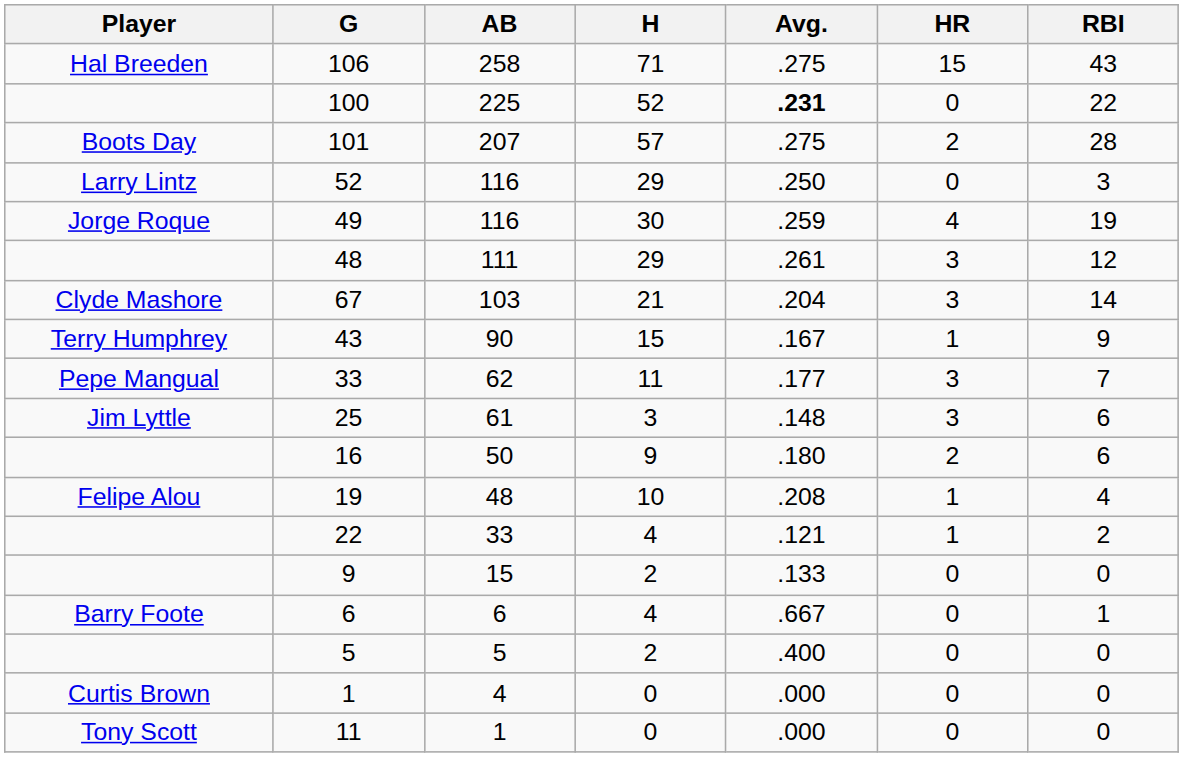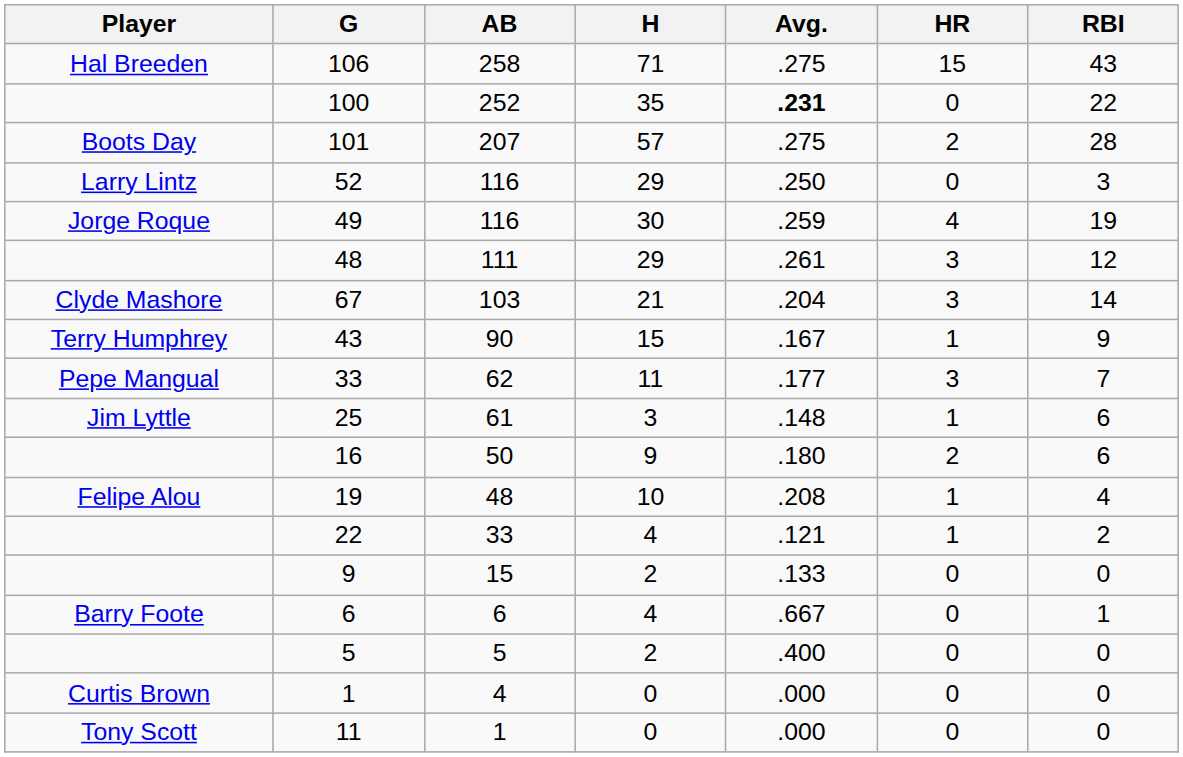 <table class="wikitable sortable">
 <tr>
 <th bgcolor="#DDDDFF" width="16%">Player</th>
 <th bgcolor="#DDDDFF" width="9%">G</th>
 <th bgcolor="#DDDDFF" width="9%">AB</th>
 <th bgcolor="#DDDDFF" width="9%">H</th>
 <th bgcolor="#DDDDFF" width="9%">Avg.</th>
 <th bgcolor="#DDDDFF" width="9%">HR</th>
 <th bgcolor="#DDDDFF" width="9%">RBI</th>
 </tr>
 <tr align="center">
 <td><a href='#'>Hal Breeden</a></td>
 <td>106</td>
 <td>258</td>
 <td>71</td>
 <td>.275</td>
 <td>15</td>
 <td>43</td>
 </tr>
 <tr align=center>
 <td></td>
 <td>100</td>
-<td>225</td>
-<td>52</td>
+<td>252</td>
+<td>35</td>
 <td><strong>.231</strong></td>
 <td>0</td>
 <td>22</td>
 </tr>
 <tr align="center">
 <td><a href='#'>Boots Day</a></td>
 <td>101</td>
 <td>207</td>
 <td>57</td>
 <td>.275</td>
 <td>2</td>
 <td>28</td>
 </tr>
 <tr align=center>
 <td><a href='#'>Larry Lintz</a></td>
 <td>52</td>
 <td>116</td>
 <td>29</td>
 <td>.250</td>
 <td>0</td>
 <td>3</td>
 </tr>
 <tr align=center>
 <td><a href='#'>Jorge Roque</a></td>
 <td>49</td>
 <td>116</td>
 <td>30</td>
 <td>.259</td>
 <td>4</td>
 <td>19</td>
 </tr>
 <tr align=center>
 <td></td>
 <td>48</td>
 <td>111</td>
 <td>29</td>
 <td>.261</td>
 <td>3</td>
 <td>12</td>
 </tr>
 <tr align="center">
 <td><a href='#'>Clyde Mashore</a></td>
 <td>67</td>
 <td>103</td>
 <td>21</td>
 <td>.204</td>
 <td>3</td>
 <td>14</td>
 </tr>
 <tr align=center>
 <td><a href='#'>Terry Humphrey</a></td>
 <td>43</td>
 <td>90</td>
 <td>15</td>
 <td>.167</td>
 <td>1</td>
 <td>9</td>
 </tr>
 <tr align=center>
 <td><a href='#'>Pepe Mangual</a></td>
 <td>33</td>
 <td>62</td>
 <td>11</td>
 <td>.177</td>
 <td>3</td>
 <td>7</td>
 </tr>
 <tr align=center>
 <td><a href='#'>Jim Lyttle</a></td>
 <td>25</td>
 <td>61</td>
 <td>3</td>
 <td>.148</td>
-<td>3</td>
+<td>1</td>
 <td>6</td>
 </tr>
 <tr align=center>
 <td></td>
 <td>16</td>
 <td>50</td>
 <td>9</td>
 <td>.180</td>
 <td>2</td>
 <td>6</td>
 </tr>
 <tr align="center">
 <td><a href='#'>Felipe Alou</a></td>
 <td>19</td>
 <td>48</td>
 <td>10</td>
 <td>.208</td>
 <td>1</td>
 <td>4</td>
 </tr>
 <tr align=center>
 <td></td>
 <td>22</td>
 <td>33</td>
 <td>4</td>
 <td>.121</td>
 <td>1</td>
 <td>2</td>
 </tr>
 <tr align="center">
 <td></td>
 <td>9</td>
 <td>15</td>
 <td>2</td>
 <td>.133</td>
 <td>0</td>
 <td>0</td>
 </tr>
 <tr align="center">
 <td><a href='#'>Barry Foote</a></td>
 <td>6</td>
 <td>6</td>
 <td>4</td>
 <td>.667</td>
 <td>0</td>
 <td>1</td>
 </tr>
 <tr align=center>
 <td></td>
 <td>5</td>
 <td>5</td>
 <td>2</td>
 <td>.400</td>
 <td>0</td>
 <td>0</td>
 </tr>
 <tr align="center">
 <td><a href='#'>Curtis Brown</a></td>
 <td>1</td>
 <td>4</td>
 <td>0</td>
 <td>.000</td>
 <td>0</td>
 <td>0</td>
 </tr>
 <tr align=center>
 <td><a href='#'>Tony Scott</a></td>
 <td>11</td>
 <td>1</td>
 <td>0</td>
 <td>.000</td>
 <td>0</td>
 <td>0</td>
 </tr>
 </table>
